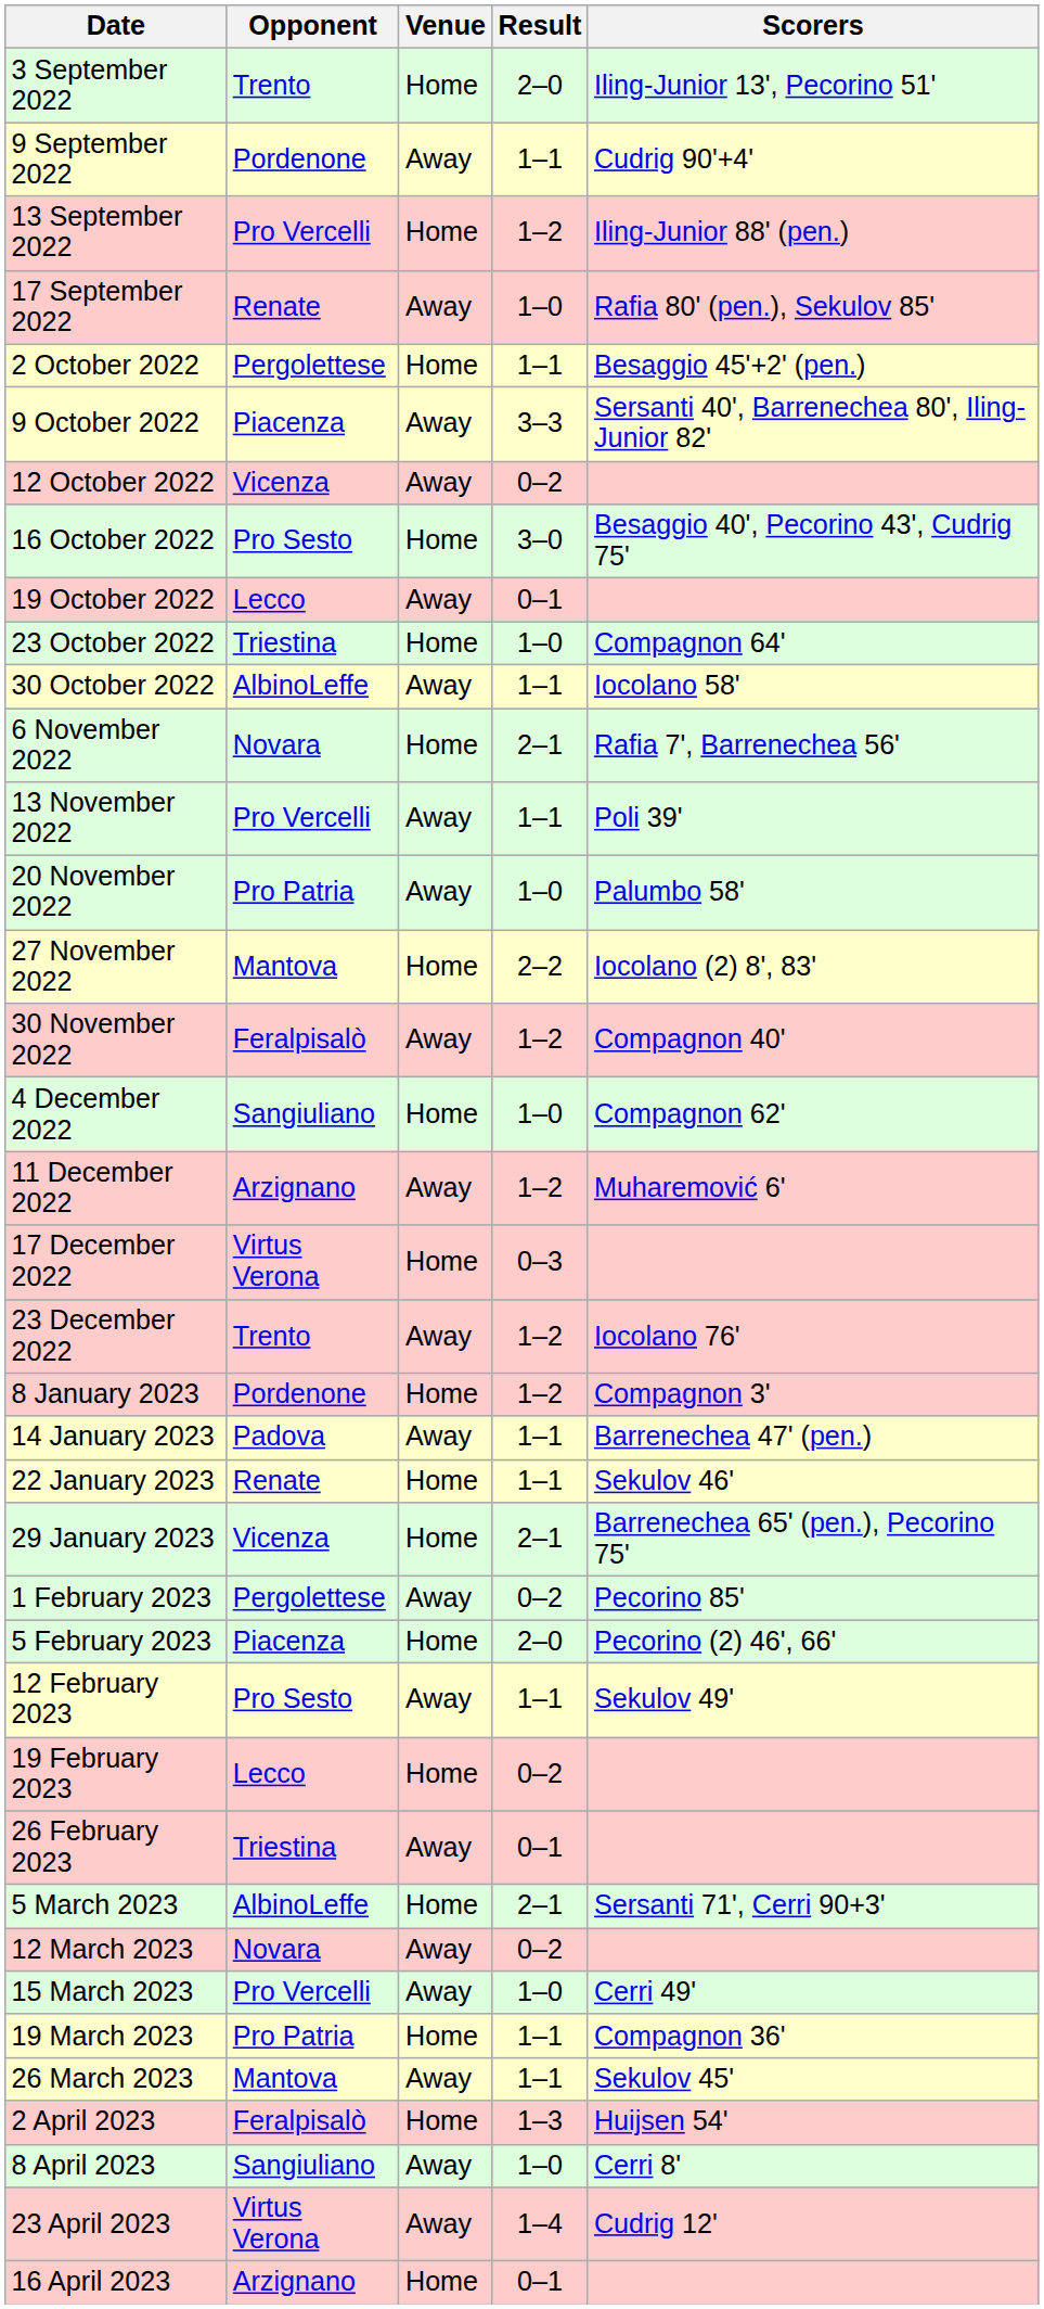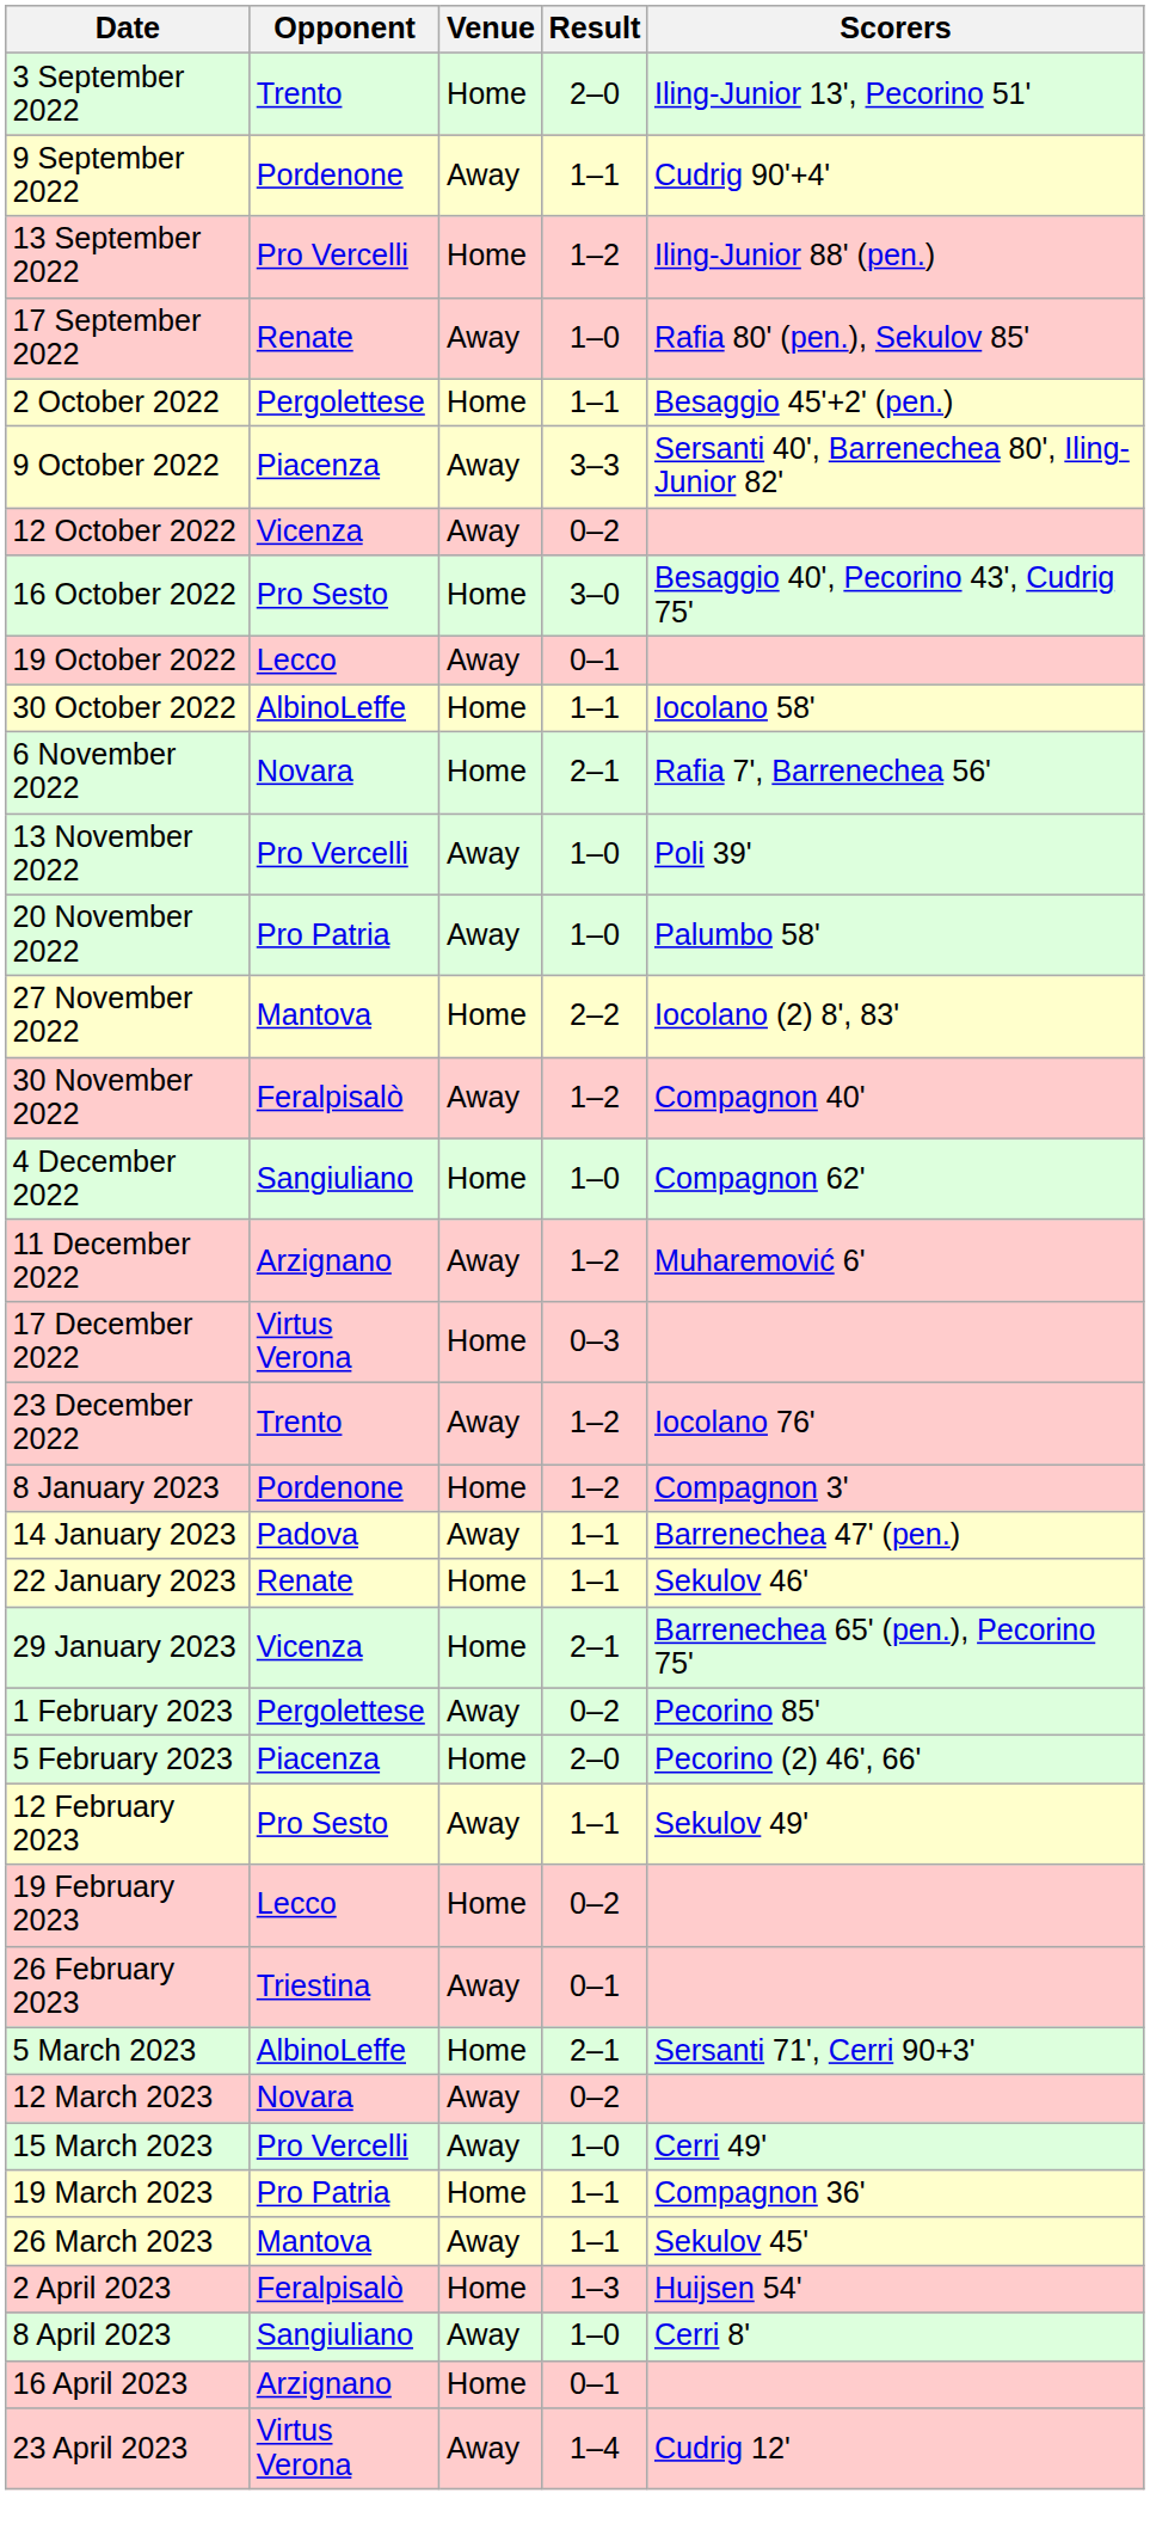 <table class="wikitable" style="text-align:left">
 <tr>
 <th>Date</th>
 <th>Opponent</th>
 <th>Venue</th>
 <th>Result</th>
 <th>Scorers</th>
 </tr>
 <tr style="background:#ddffdd">
 <td>3 September 2022</td>
 <td><a href='#'>Trento</a></td>
 <td>Home</td>
 <td align=center>2–0</td>
 <td><a href='#'>Iling-Junior</a> 13', <a href='#'>Pecorino</a> 51'</td>
 </tr>
 <tr style="background:#ffffcc">
 <td>9 September 2022</td>
 <td><a href='#'>Pordenone</a></td>
 <td>Away</td>
 <td align=center>1–1</td>
 <td><a href='#'>Cudrig</a> 90'+4'</td>
 </tr>
 <tr style="background:#ffcccc">
 <td>13 September 2022</td>
 <td><a href='#'>Pro Vercelli</a></td>
 <td>Home</td>
 <td align=center>1–2</td>
 <td><a href='#'>Iling-Junior</a> 88' (<a href='#'>pen.</a>)</td>
 </tr>
 <tr style="background:#ffcccc">
 <td>17 September 2022</td>
 <td><a href='#'>Renate</a></td>
 <td>Away</td>
 <td align=center>1–0</td>
 <td><a href='#'>Rafia</a> 80' (<a href='#'>pen.</a>), <a href='#'>Sekulov</a> 85'</td>
 </tr>
 <tr style="background:#ffffcc">
 <td>2 October 2022</td>
 <td><a href='#'>Pergolettese</a></td>
 <td>Home</td>
 <td align=center>1–1</td>
 <td><a href='#'>Besaggio</a> 45'+2' (<a href='#'>pen.</a>)</td>
 </tr>
 <tr style="background:#ffffcc">
 <td>9 October 2022</td>
 <td><a href='#'>Piacenza</a></td>
 <td>Away</td>
 <td align=center>3–3</td>
 <td><a href='#'>Sersanti</a> 40', <a href='#'>Barrenechea</a> 80', <a href='#'>Iling-Junior</a> 82'</td>
 </tr>
 <tr style="background:#ffcccc">
 <td>12 October 2022</td>
 <td><a href='#'>Vicenza</a></td>
 <td>Away</td>
 <td align=center>0–2</td>
 <td></td>
 </tr>
 <tr style="background:#ddffdd">
 <td>16 October 2022</td>
 <td><a href='#'>Pro Sesto</a></td>
 <td>Home</td>
 <td align=center>3–0</td>
 <td><a href='#'>Besaggio</a> 40', <a href='#'>Pecorino</a> 43', <a href='#'>Cudrig</a> 75'</td>
 </tr>
 <tr style="background:#ffcccc">
 <td>19 October 2022</td>
 <td><a href='#'>Lecco</a></td>
 <td>Away</td>
 <td align=center>0–1</td>
 <td></td>
 </tr>
-<tr style="background:#ddffdd">
-<td>23 October 2022</td>
-<td><a href='#'>Triestina</a></td>
-<td>Home</td>
-<td align=center>1–0</td>
-<td><a href='#'>Compagnon</a> 64'</td>
-</tr>
 <tr style="background:#ffffcc">
 <td>30 October 2022</td>
 <td><a href='#'>AlbinoLeffe</a></td>
-<td>Away</td>
+<td>Home</td>
 <td align=center>1–1</td>
 <td><a href='#'>Iocolano</a> 58'</td>
 </tr>
 <tr style="background:#ddffdd">
 <td>6 November 2022</td>
 <td><a href='#'>Novara</a></td>
 <td>Home</td>
 <td align=center>2–1</td>
 <td><a href='#'>Rafia</a> 7', <a href='#'>Barrenechea</a> 56'</td>
 </tr>
 <tr style="background:#ddffdd">
 <td>13 November 2022</td>
 <td><a href='#'>Pro Vercelli</a></td>
 <td>Away</td>
-<td align=center>1–1</td>
+<td align=center>1–0</td>
 <td><a href='#'>Poli</a> 39'</td>
 </tr>
 <tr style="background:#ddffdd">
 <td>20 November 2022</td>
 <td><a href='#'>Pro Patria</a></td>
 <td>Away</td>
 <td align=center>1–0</td>
 <td><a href='#'>Palumbo</a> 58'</td>
 </tr>
 <tr style="background:#ffffcc">
 <td>27 November 2022</td>
 <td><a href='#'>Mantova</a></td>
 <td>Home</td>
 <td align=center>2–2</td>
 <td><a href='#'>Iocolano</a> (2) 8', 83'</td>
 </tr>
 <tr style="background:#ffcccc">
 <td>30 November 2022</td>
 <td><a href='#'>Feralpisalò</a></td>
 <td>Away</td>
 <td align=center>1–2</td>
 <td><a href='#'>Compagnon</a> 40'</td>
 </tr>
 <tr style="background:#ddffdd">
 <td>4 December 2022</td>
 <td><a href='#'>Sangiuliano</a></td>
 <td>Home</td>
 <td align=center>1–0</td>
 <td><a href='#'>Compagnon</a> 62'</td>
 </tr>
 <tr style="background:#ffcccc">
 <td>11 December 2022</td>
 <td><a href='#'>Arzignano</a></td>
 <td>Away</td>
 <td align=center>1–2</td>
 <td><a href='#'>Muharemović</a> 6'</td>
 </tr>
 <tr style="background:#ffcccc">
 <td>17 December 2022</td>
 <td><a href='#'>Virtus Verona</a></td>
 <td>Home</td>
 <td align=center>0–3</td>
 <td></td>
 </tr>
 <tr style="background:#ffcccc">
 <td>23 December 2022</td>
 <td><a href='#'>Trento</a></td>
 <td>Away</td>
 <td align=center>1–2</td>
 <td><a href='#'>Iocolano</a> 76'</td>
 </tr>
 <tr style="background:#ffcccc">
 <td>8 January 2023</td>
 <td><a href='#'>Pordenone</a></td>
 <td>Home</td>
 <td align=center>1–2</td>
 <td><a href='#'>Compagnon</a> 3'</td>
 </tr>
 <tr style="background:#ffffcc">
 <td>14 January 2023</td>
 <td><a href='#'>Padova</a></td>
 <td>Away</td>
 <td align=center>1–1</td>
 <td><a href='#'>Barrenechea</a> 47' (<a href='#'>pen.</a>)</td>
 </tr>
 <tr style="background:#ffffcc">
 <td>22 January 2023</td>
 <td><a href='#'>Renate</a></td>
 <td>Home</td>
 <td align=center>1–1</td>
 <td><a href='#'>Sekulov</a> 46'</td>
 </tr>
 <tr style="background:#ddffdd">
 <td>29 January 2023</td>
 <td><a href='#'>Vicenza</a></td>
 <td>Home</td>
 <td align=center>2–1</td>
 <td><a href='#'>Barrenechea</a> 65' (<a href='#'>pen.</a>), <a href='#'>Pecorino</a> 75'</td>
 </tr>
 <tr style="background:#ddffdd">
 <td>1 February 2023</td>
 <td><a href='#'>Pergolettese</a></td>
 <td>Away</td>
 <td align=center>0–2</td>
 <td><a href='#'>Pecorino</a> 85'</td>
 </tr>
 <tr style="background:#ddffdd">
 <td>5 February 2023</td>
 <td><a href='#'>Piacenza</a></td>
 <td>Home</td>
 <td align=center>2–0</td>
 <td><a href='#'>Pecorino</a> (2) 46', 66'</td>
 </tr>
 <tr style="background:#ffffcc">
 <td>12 February 2023</td>
 <td><a href='#'>Pro Sesto</a></td>
 <td>Away</td>
 <td align=center>1–1</td>
 <td><a href='#'>Sekulov</a> 49'</td>
 </tr>
 <tr style="background:#ffcccc">
 <td>19 February 2023</td>
 <td><a href='#'>Lecco</a></td>
 <td>Home</td>
 <td align=center>0–2</td>
 <td></td>
 </tr>
 <tr style="background:#ffcccc">
 <td>26 February 2023</td>
 <td><a href='#'>Triestina</a></td>
 <td>Away</td>
 <td align=center>0–1</td>
 <td></td>
 </tr>
 <tr style="background:#ddffdd">
 <td>5 March 2023</td>
 <td><a href='#'>AlbinoLeffe</a></td>
 <td>Home</td>
 <td align=center>2–1</td>
 <td><a href='#'>Sersanti</a> 71', <a href='#'>Cerri</a> 90+3'</td>
 </tr>
 <tr style="background:#ffcccc">
 <td>12 March 2023</td>
 <td><a href='#'>Novara</a></td>
 <td>Away</td>
 <td align=center>0–2</td>
 <td></td>
 </tr>
 <tr style="background:#ddffdd">
 <td>15 March 2023</td>
 <td><a href='#'>Pro Vercelli</a></td>
 <td>Away</td>
 <td align=center>1–0</td>
 <td><a href='#'>Cerri</a> 49'</td>
 </tr>
 <tr style="background:#ffffcc">
 <td>19 March 2023</td>
 <td><a href='#'>Pro Patria</a></td>
 <td>Home</td>
 <td align=center>1–1</td>
 <td><a href='#'>Compagnon</a> 36'</td>
 </tr>
 <tr style="background:#ffffcc">
 <td>26 March 2023</td>
 <td><a href='#'>Mantova</a></td>
 <td>Away</td>
 <td align=center>1–1</td>
 <td><a href='#'>Sekulov</a> 45'</td>
 </tr>
 <tr style="background:#ffcccc">
 <td>2 April 2023</td>
 <td><a href='#'>Feralpisalò</a></td>
 <td>Home</td>
 <td align=center>1–3</td>
 <td><a href='#'>Huijsen</a> 54'</td>
 </tr>
 <tr style="background:#ddffdd">
 <td>8 April 2023</td>
 <td><a href='#'>Sangiuliano</a></td>
 <td>Away</td>
 <td align=center>1–0</td>
 <td><a href='#'>Cerri</a> 8'</td>
 </tr>
 <tr style="background:#ffcccc">
+<td>16 April 2023</td>
+<td><a href='#'>Arzignano</a></td>
+<td>Home</td>
+<td align=center>0–1</td>
+<td></td>
+</tr>
+<tr style="background:#ffcccc">
 <td>23 April 2023</td>
 <td><a href='#'>Virtus Verona</a></td>
 <td>Away</td>
 <td align=center>1–4</td>
 <td><a href='#'>Cudrig</a> 12'</td>
 </tr>
-<tr style="background:#ffcccc">
-<td>16 April 2023</td>
-<td><a href='#'>Arzignano</a></td>
-<td>Home</td>
-<td align=center>0–1</td>
-<td></td>
-</tr>
 </table>
